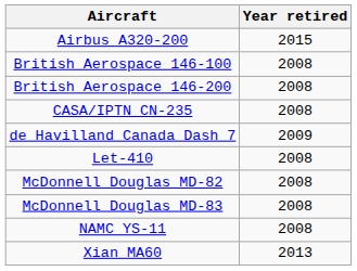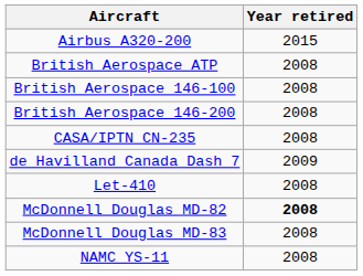 <table class="wikitable" style="margin-left: auto; margin-right: auto; border: none; text-align:center;">
 <tr>
 <th>Aircraft</th>
 <th>Year retired</th>
 </tr>
 <tr>
 <td><a href='#'>Airbus A320-200</a></td>
 <td>2015</td>
+</tr>
+<tr>
+<td><a href='#'>British Aerospace ATP</a></td>
+<td>2008</td>
 </tr>
 <tr>
 <td><a href='#'>British Aerospace 146-100</a></td>
 <td>2008</td>
 </tr>
 <tr>
 <td><a href='#'>British Aerospace 146-200</a></td>
 <td>2008</td>
 </tr>
 <tr>
 <td><a href='#'>CASA/IPTN CN-235</a></td>
 <td>2008</td>
 </tr>
 <tr>
 <td><a href='#'>de Havilland Canada Dash 7</a></td>
 <td>2009</td>
 </tr>
 <tr>
 <td><a href='#'>Let-410</a></td>
 <td>2008</td>
 </tr>
 <tr>
 <td><a href='#'>McDonnell Douglas MD-82</a></td>
-<td>2008</td>
+<td><strong>2008</strong></td>
 </tr>
 <tr>
 <td><a href='#'>McDonnell Douglas MD-83</a></td>
 <td>2008</td>
 </tr>
 <tr>
 <td><a href='#'>NAMC YS-11</a></td>
 <td>2008</td>
 </tr>
-<tr>
-<td><a href='#'>Xian MA60</a></td>
-<td>2013</td>
-</tr>
 </table>
